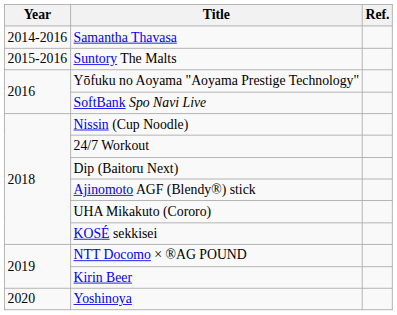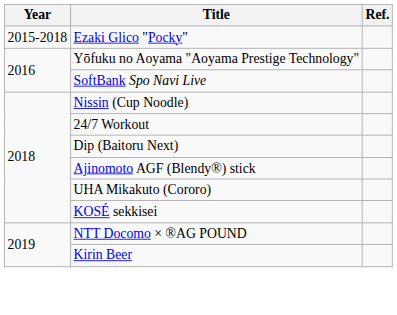 <table class="wikitable">
 <tr>
 <th>Year</th>
 <th>Title</th>
 <th>Ref.</th>
 </tr>
 <tr>
-<td>2014-2016</td>
-<td><a href='#'>Samantha Thavasa</a></td>
-<td></td>
-</tr>
-<tr>
-<td>2015-2016</td>
-<td><a href='#'>Suntory</a> The Malts</td>
+<td>2015-2018</td>
+<td><a href='#'>Ezaki Glico</a> "<a href='#'>Pocky</a>"</td>
 <td></td>
 </tr>
 <tr>
 <td rowspan="2">2016</td>
 <td>Yōfuku no Aoyama "Aoyama Prestige Technology"</td>
 <td></td>
 </tr>
 <tr>
 <td><a href='#'>SoftBank</a> <em>Spo Navi Live</em></td>
 <td></td>
 </tr>
 <tr>
 <td rowspan="6">2018</td>
 <td><a href='#'>Nissin</a> (Cup Noodle)</td>
 <td></td>
 </tr>
 <tr>
 <td>24/7 Workout</td>
 <td></td>
 </tr>
 <tr>
 <td>Dip (Baitoru Next)</td>
 <td></td>
 </tr>
 <tr>
 <td><a href='#'>Ajinomoto</a> AGF (Blendy®) stick</td>
 <td></td>
 </tr>
 <tr>
 <td>UHA Mikakuto (Cororo)</td>
 <td></td>
 </tr>
 <tr>
 <td><a href='#'>KOSÉ</a> sekkisei</td>
 <td></td>
 </tr>
 <tr>
 <td rowspan="2">2019</td>
 <td><a href='#'>NTT Docomo</a> × ®AG POUND</td>
 <td></td>
 </tr>
 <tr>
 <td><a href='#'>Kirin Beer</a></td>
 <td></td>
 </tr>
-<tr>
-<td>2020</td>
-<td><a href='#'>Yoshinoya</a></td>
-<td></td>
-</tr>
 </table>
